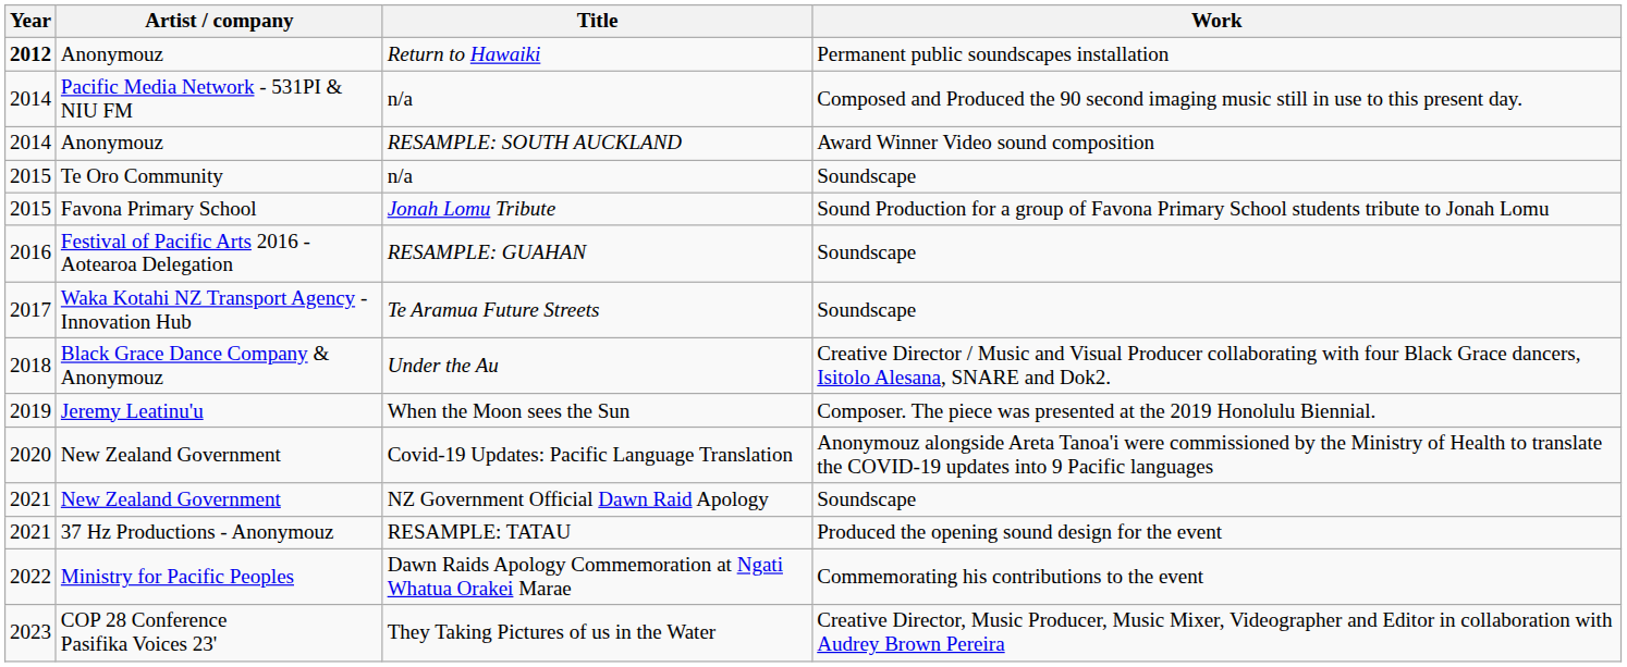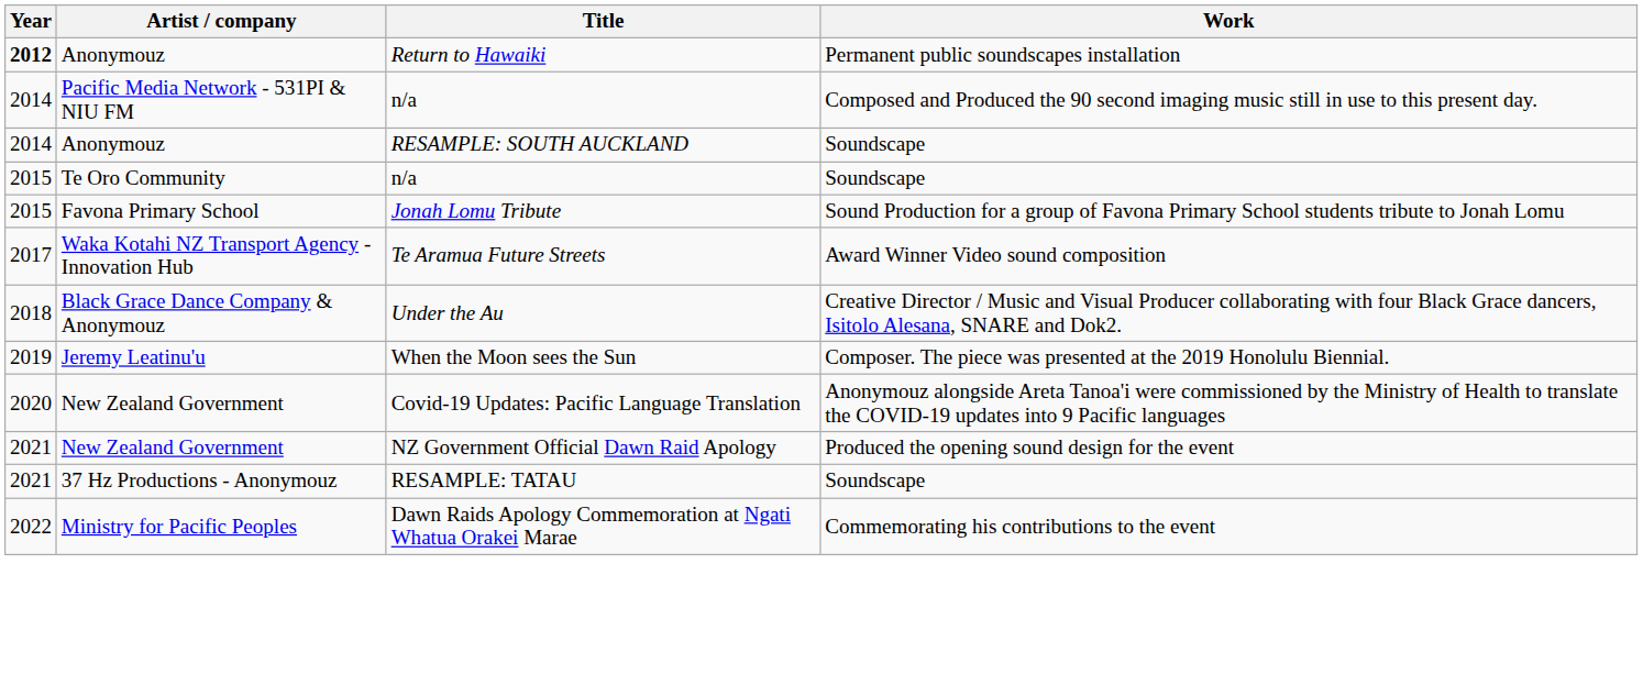 <table class="wikitable">
 <tr>
 <th>Year</th>
 <th>Artist / company</th>
 <th>Title</th>
 <th>Work</th>
 </tr>
 <tr>
 <td><strong>2012</strong></td>
 <td>Anonymouz</td>
 <td><em>Return to <a href='#'>Hawaiki</a></em></td>
 <td>Permanent public soundscapes installation</td>
 </tr>
 <tr>
 <td>2014</td>
 <td><a href='#'>Pacific Media Network</a> - 531PI & NIU FM</td>
 <td>n/a</td>
 <td>Composed and Produced the 90 second imaging music still in use to this present day.</td>
 </tr>
 <tr>
 <td>2014</td>
 <td>Anonymouz</td>
 <td><em>RESAMPLE: SOUTH AUCKLAND</em></td>
-<td>Award Winner Video sound composition</td>
+<td>Soundscape</td>
 </tr>
 <tr>
 <td>2015</td>
 <td>Te Oro Community</td>
 <td>n/a</td>
 <td>Soundscape</td>
 </tr>
 <tr>
 <td>2015</td>
 <td>Favona Primary School</td>
 <td><em><a href='#'>Jonah Lomu</a> Tribute</em></td>
 <td>Sound Production for a group of Favona Primary School students tribute to Jonah Lomu</td>
 </tr>
 <tr>
-<td>2016</td>
-<td><a href='#'>Festival of Pacific Arts</a> 2016 - Aotearoa Delegation</td>
-<td><em>RESAMPLE: GUAHAN</em></td>
-<td>Soundscape</td>
-</tr>
-<tr>
 <td>2017</td>
 <td><a href='#'>Waka Kotahi NZ Transport Agency</a> - Innovation Hub</td>
 <td><em>Te Aramua Future Streets</em></td>
-<td>Soundscape</td>
+<td>Award Winner Video sound composition</td>
 </tr>
 <tr>
 <td>2018</td>
 <td><a href='#'>Black Grace Dance Company</a> & Anonymouz</td>
 <td><em>Under the Au<strong></td>
 <td>Creative Director / Music and Visual Producer collaborating with four Black Grace dancers, <a href='#'>Isitolo Alesana</a>, SNARE and Dok2.</td>
 </tr>
 <tr>
 <td>2019</td>
 <td><a href='#'>Jeremy Leatinu'u</a></td>
 <td></em>When the Moon sees the Sun<em></td>
 <td>Composer. The piece was presented at the 2019 Honolulu Biennial.</td>
 </tr>
 <tr>
 <td>2020</td>
 <td>New Zealand Government</td>
 <td></em>Covid-19 Updates: Pacific Language Translation<em></td>
 <td>Anonymouz alongside Areta Tanoa'i were commissioned by the Ministry of Health to translate the COVID-19 updates into 9 Pacific languages</td>
 </tr>
 <tr>
 <td>2021</td>
 <td><a href='#'>New Zealand Government</a></td>
 <td>NZ Government Official <a href='#'>Dawn Raid</a> Apology</td>
-<td>Soundscape</td>
+<td>Produced the opening sound design for the event</td>
 </tr>
 <tr>
 <td>2021</td>
 <td>37 Hz Productions - Anonymouz</td>
 <td>RESAMPLE: TATAU</td>
-<td>Produced the opening sound design for the event</td>
+<td>Soundscape</td>
 </tr>
 <tr>
 <td>2022</td>
 <td><a href='#'>Ministry for Pacific Peoples</a></td>
 <td>Dawn Raids Apology Commemoration at <a href='#'>Ngati Whatua Orakei</a> Marae</td>
 <td>Commemorating his contributions to the event</td>
 </tr>
-<tr>
-<td>2023</td>
-<td>COP 28 Conference<br>Pasifika Voices 23'</td>
-<td></em>They Taking Pictures of us in the Water<em></td>
-<td>Creative Director, Music Producer, Music Mixer, Videographer and Editor in collaboration with <a href='#'>Audrey Brown Pereira</a></td>
-</tr>
 </table>
